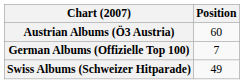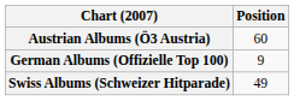 <table class="wikitable sortable plainrowheaders" style="text-align:center">
 <tr>
 <th scope="col">Chart (2007)</th>
 <th scope="col">Position</th>
 </tr>
 <tr>
 <th scope="row">Austrian Albums (Ö3 Austria)</th>
 <td>60</td>
 </tr>
 <tr>
 <th scope="row">German Albums (Offizielle Top 100)</th>
-<td>7</td>
+<td>9</td>
 </tr>
 <tr>
 <th scope="row">Swiss Albums (Schweizer Hitparade)</th>
 <td>49</td>
 </tr>
 </table>
